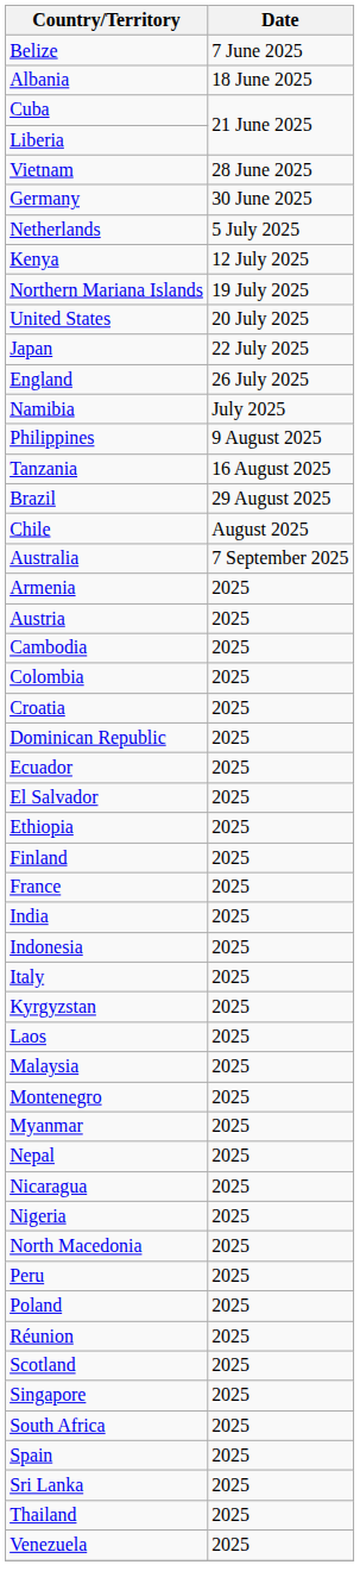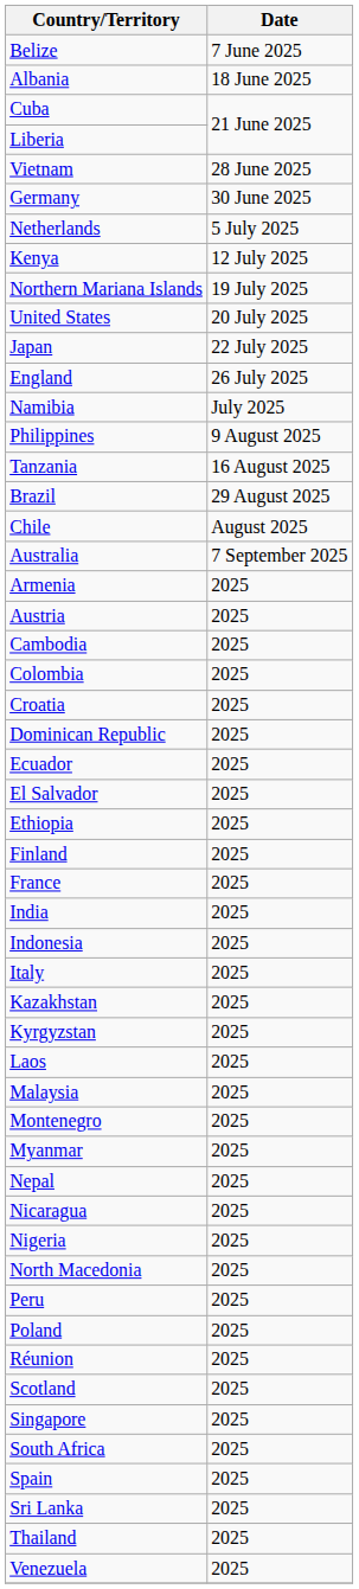 <table class="wikitable sortable">
 <tr>
 <th>Country/Territory</th>
 <th>Date</th>
 </tr>
 <tr>
 <td> <a href='#'>Belize</a></td>
 <td>7 June 2025</td>
 </tr>
 <tr>
 <td> <a href='#'>Albania</a></td>
 <td>18 June 2025</td>
 </tr>
 <tr>
 <td> <a href='#'>Cuba</a></td>
 <td rowspan="2">21 June 2025</td>
 </tr>
 <tr>
 <td> <a href='#'>Liberia</a></td>
 </tr>
 <tr>
 <td> <a href='#'>Vietnam</a></td>
 <td>28 June 2025</td>
 </tr>
 <tr>
 <td> <a href='#'>Germany</a></td>
 <td>30 June 2025</td>
 </tr>
 <tr>
 <td> <a href='#'>Netherlands</a></td>
 <td>5 July 2025</td>
 </tr>
 <tr>
 <td> <a href='#'>Kenya</a></td>
 <td>12 July 2025</td>
 </tr>
 <tr>
 <td> <a href='#'>Northern Mariana Islands</a></td>
 <td>19 July 2025</td>
 </tr>
 <tr>
 <td> <a href='#'>United States</a></td>
 <td>20 July 2025</td>
 </tr>
 <tr>
 <td> <a href='#'>Japan</a></td>
 <td>22 July 2025</td>
 </tr>
 <tr>
 <td> <a href='#'>England</a></td>
 <td>26 July 2025</td>
 </tr>
 <tr>
 <td> <a href='#'>Namibia</a></td>
 <td>July 2025</td>
 </tr>
 <tr>
 <td> <a href='#'>Philippines</a></td>
 <td>9 August 2025</td>
 </tr>
 <tr>
 <td> <a href='#'>Tanzania</a></td>
 <td>16 August 2025</td>
 </tr>
 <tr>
 <td> <a href='#'>Brazil</a></td>
 <td>29 August 2025</td>
 </tr>
 <tr>
 <td> <a href='#'>Chile</a></td>
 <td>August 2025</td>
 </tr>
 <tr>
 <td> <a href='#'>Australia</a></td>
 <td>7 September 2025</td>
 </tr>
 <tr>
 <td> <a href='#'>Armenia</a></td>
 <td>2025</td>
 </tr>
 <tr>
 <td> <a href='#'>Austria</a></td>
 <td>2025</td>
 </tr>
 <tr>
 <td> <a href='#'>Cambodia</a></td>
 <td>2025</td>
 </tr>
 <tr>
 <td> <a href='#'>Colombia</a></td>
 <td>2025</td>
 </tr>
 <tr>
 <td> <a href='#'>Croatia</a></td>
 <td>2025</td>
 </tr>
 <tr>
 <td> <a href='#'>Dominican Republic</a></td>
 <td>2025</td>
 </tr>
 <tr>
 <td> <a href='#'>Ecuador</a></td>
 <td>2025</td>
 </tr>
 <tr>
 <td> <a href='#'>El Salvador</a></td>
 <td>2025</td>
 </tr>
 <tr>
 <td> <a href='#'>Ethiopia</a></td>
 <td>2025</td>
 </tr>
 <tr>
 <td> <a href='#'>Finland</a></td>
 <td>2025</td>
 </tr>
 <tr>
 <td> <a href='#'>France</a></td>
 <td>2025</td>
 </tr>
 <tr>
 <td> <a href='#'>India</a></td>
 <td>2025</td>
 </tr>
 <tr>
 <td> <a href='#'>Indonesia</a></td>
 <td>2025</td>
 </tr>
 <tr>
 <td> <a href='#'>Italy</a></td>
 <td>2025</td>
 </tr>
 <tr>
+<td> <a href='#'>Kazakhstan</a></td>
+<td>2025</td>
+</tr>
+<tr>
 <td> <a href='#'>Kyrgyzstan</a></td>
 <td>2025</td>
 </tr>
 <tr>
 <td> <a href='#'>Laos</a></td>
 <td>2025</td>
 </tr>
 <tr>
 <td> <a href='#'>Malaysia</a></td>
 <td>2025</td>
 </tr>
 <tr>
 <td> <a href='#'>Montenegro</a></td>
 <td>2025</td>
 </tr>
 <tr>
 <td> <a href='#'>Myanmar</a></td>
 <td>2025</td>
 </tr>
 <tr>
 <td> <a href='#'>Nepal</a></td>
 <td>2025</td>
 </tr>
 <tr>
 <td> <a href='#'>Nicaragua</a></td>
 <td>2025</td>
 </tr>
 <tr>
 <td> <a href='#'>Nigeria</a></td>
 <td>2025</td>
 </tr>
 <tr>
 <td> <a href='#'>North Macedonia</a></td>
 <td>2025</td>
 </tr>
 <tr>
 <td> <a href='#'>Peru</a></td>
 <td>2025</td>
 </tr>
 <tr>
 <td> <a href='#'>Poland</a></td>
 <td>2025</td>
 </tr>
 <tr>
 <td> <a href='#'>Réunion</a></td>
 <td>2025</td>
 </tr>
 <tr>
 <td> <a href='#'>Scotland</a></td>
 <td>2025</td>
 </tr>
 <tr>
 <td> <a href='#'>Singapore</a></td>
 <td>2025</td>
 </tr>
 <tr>
 <td> <a href='#'>South Africa</a></td>
 <td>2025</td>
 </tr>
 <tr>
 <td> <a href='#'>Spain</a></td>
 <td>2025</td>
 </tr>
 <tr>
 <td> <a href='#'>Sri Lanka</a></td>
 <td>2025</td>
 </tr>
 <tr>
 <td> <a href='#'>Thailand</a></td>
 <td>2025</td>
 </tr>
 <tr>
 <td> <a href='#'>Venezuela</a></td>
 <td>2025</td>
 </tr>
 <tr>
 </tr>
 </table>
